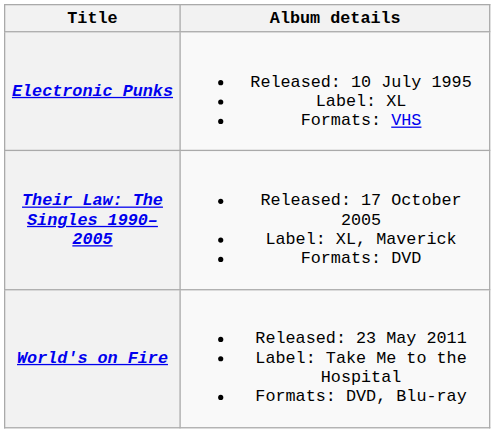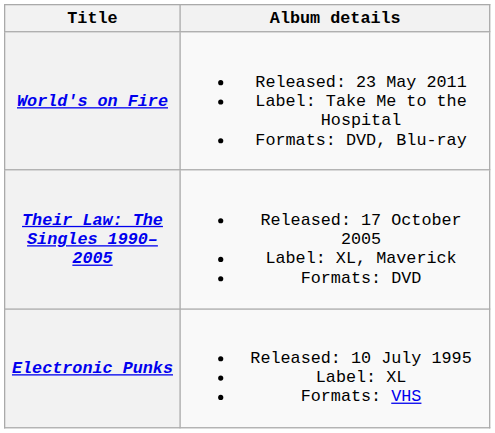 <table class="wikitable plainrowheaders" style="text-align:center;">
 <tr>
 <th scope="col" style="width:10em;">Title</th>
 <th scope="col" style="width:18em;">Album details</th>
 </tr>
 <tr>
-<th scope="row"><em><a href='#'>Electronic Punks</a></em></th>
-<td><br><ul><li>Released: 10 July 1995</li><li>Label: XL</li><li>Formats: <a href='#'>VHS</a></li></ul></td>
+<th scope="row"><em><a href='#'>World's on Fire</a></em></th>
+<td><br><ul><li>Released: 23 May 2011</li><li>Label: Take Me to the Hospital</li><li>Formats: DVD, Blu-ray</li></ul></td>
 </tr>
 <tr>
 <th scope="row"><em><a href='#'>Their Law: The Singles 1990–2005</a></em></th>
 <td><br><ul><li>Released: 17 October 2005</li><li>Label: XL, Maverick</li><li>Formats: DVD</li></ul></td>
 </tr>
 <tr>
-<th scope="row"><em><a href='#'>World's on Fire</a></em></th>
-<td><br><ul><li>Released: 23 May 2011</li><li>Label: Take Me to the Hospital</li><li>Formats: DVD, Blu-ray</li></ul></td>
+<th scope="row"><em><a href='#'>Electronic Punks</a></em></th>
+<td><br><ul><li>Released: 10 July 1995</li><li>Label: XL</li><li>Formats: <a href='#'>VHS</a></li></ul></td>
 </tr>
 </table>
